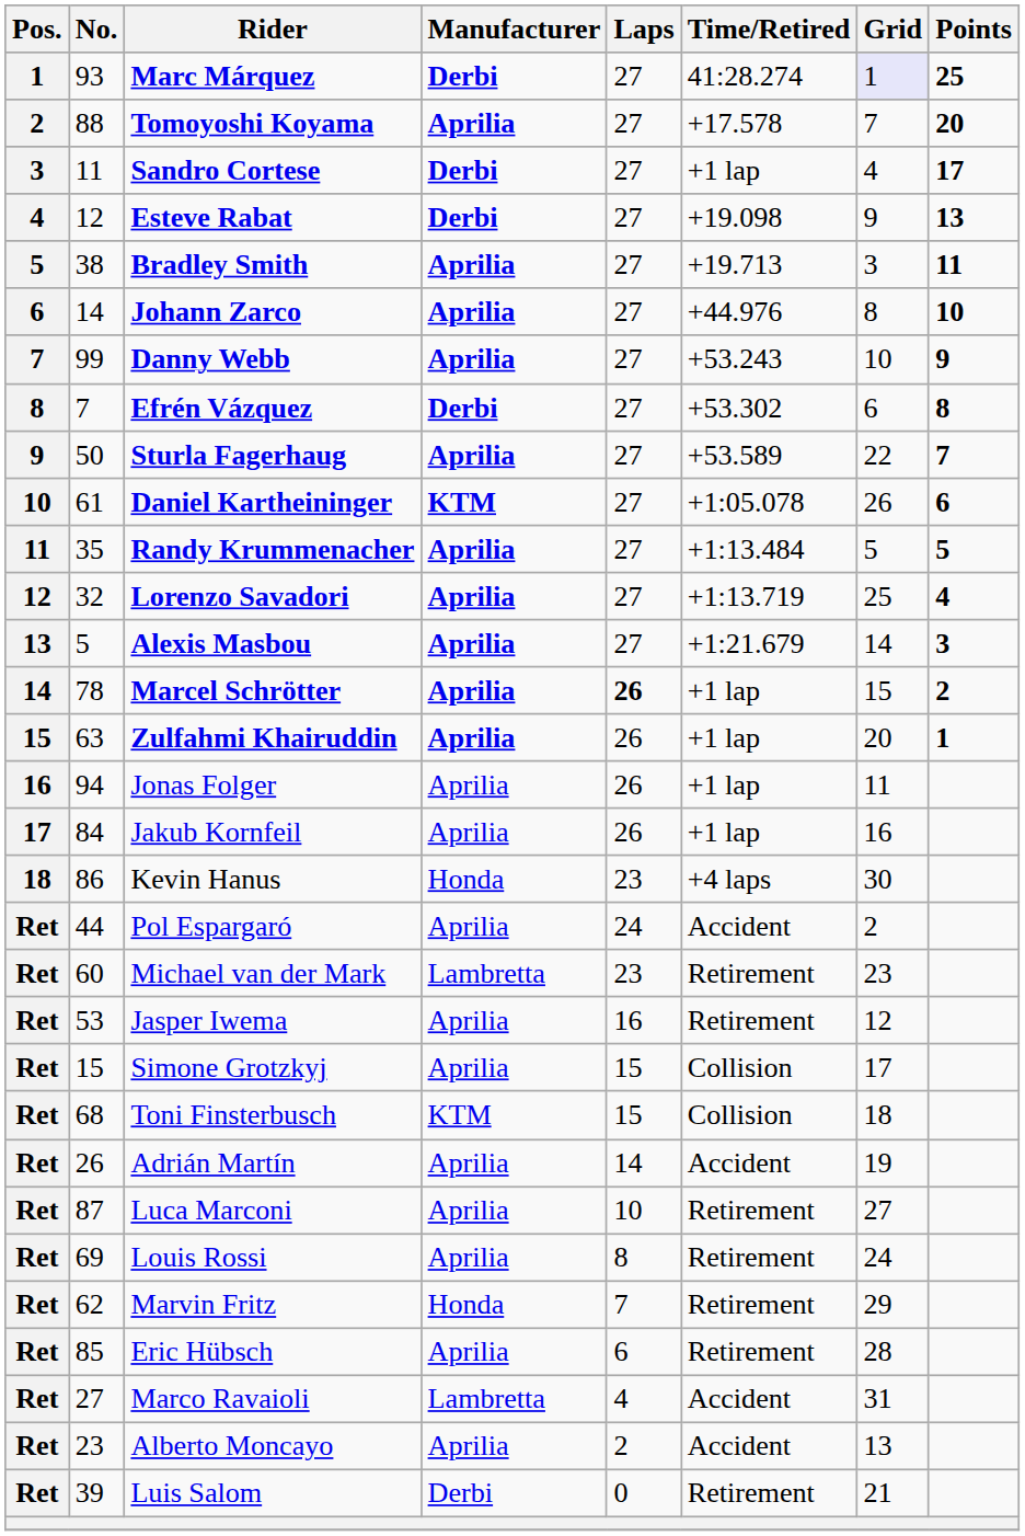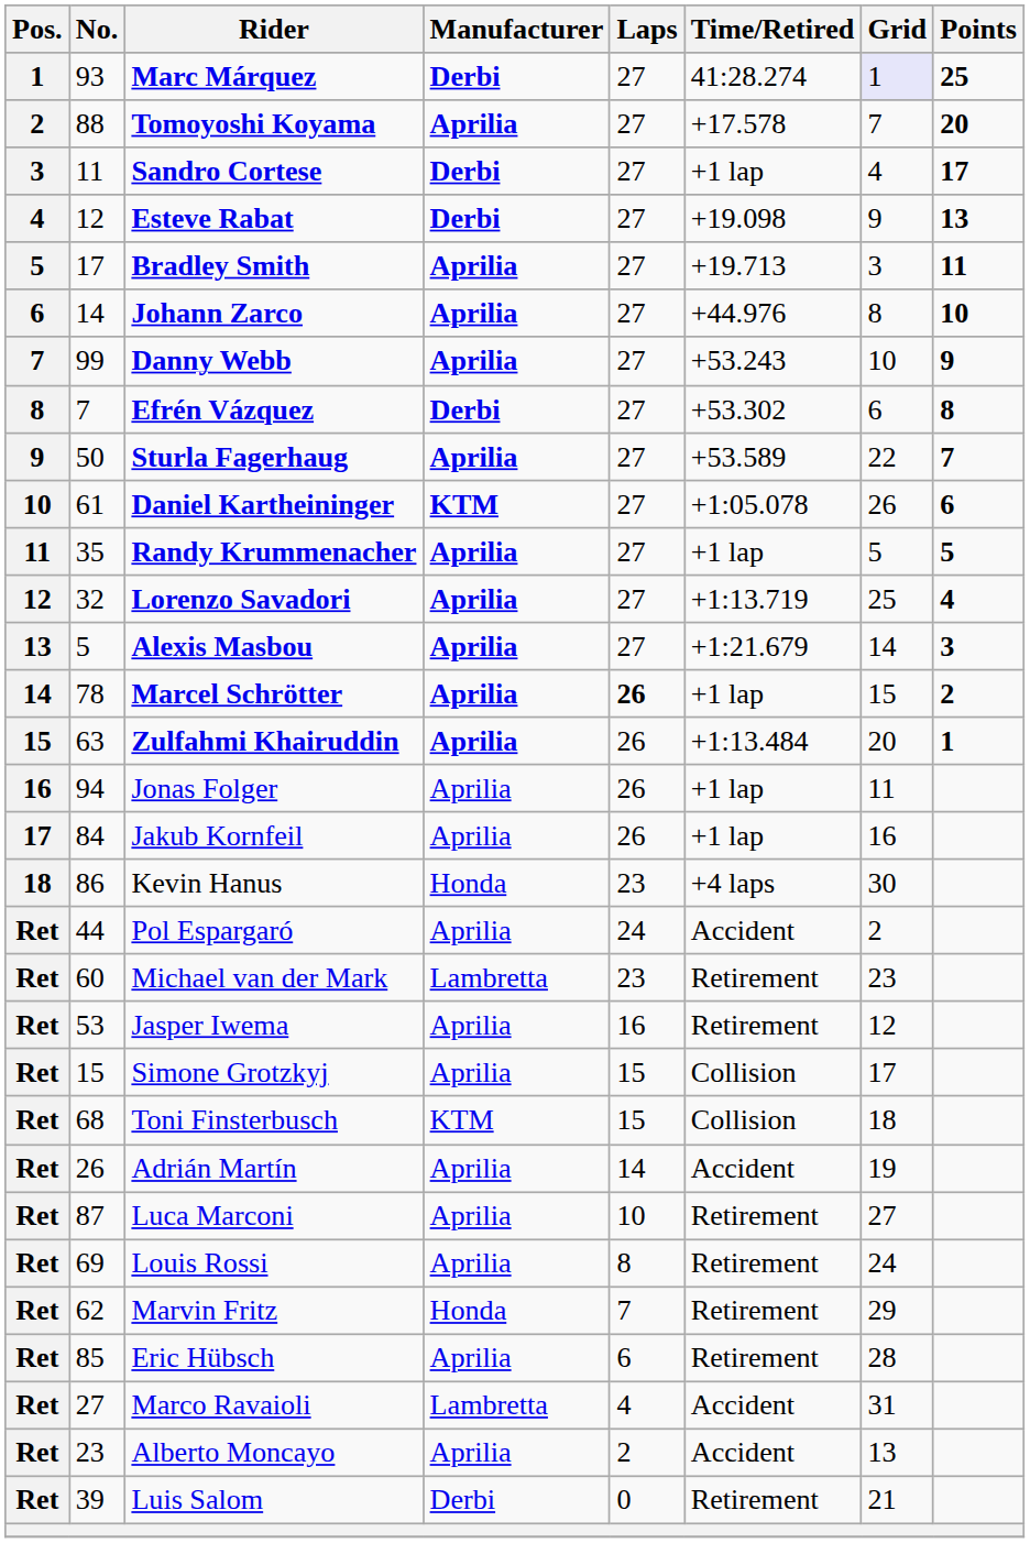 <table class="wikitable" style="font-size: 95%;">
 <tr>
 <th>Pos.</th>
 <th>No.</th>
 <th>Rider</th>
 <th>Manufacturer</th>
 <th>Laps</th>
 <th>Time/Retired</th>
 <th>Grid</th>
 <th>Points</th>
 </tr>
 <tr>
 <th>1</th>
 <td>93</td>
 <td> <strong><a href='#'>Marc Márquez</a></strong></td>
 <td><strong><a href='#'>Derbi</a></strong></td>
 <td>27</td>
 <td>41:28.274</td>
 <td style="background: lavender;">1</td>
 <td><strong>25</strong></td>
 </tr>
 <tr>
 <th>2</th>
 <td>88</td>
 <td> <strong><a href='#'>Tomoyoshi Koyama</a></strong></td>
 <td><strong><a href='#'>Aprilia</a></strong></td>
 <td>27</td>
 <td>+17.578</td>
 <td>7</td>
 <td><strong>20</strong></td>
 </tr>
 <tr>
 <th>3</th>
 <td>11</td>
 <td> <strong><a href='#'>Sandro Cortese</a></strong></td>
 <td><strong><a href='#'>Derbi</a></strong></td>
 <td>27</td>
 <td>+1 lap</td>
 <td>4</td>
 <td><strong>17</strong></td>
 </tr>
 <tr>
 <th>4</th>
 <td>12</td>
 <td> <strong><a href='#'>Esteve Rabat</a></strong></td>
 <td><strong><a href='#'>Derbi</a></strong></td>
 <td>27</td>
 <td>+19.098</td>
 <td>9</td>
 <td><strong>13</strong></td>
 </tr>
 <tr>
 <th>5</th>
-<td>38</td>
+<td>17</td>
 <td> <strong><a href='#'>Bradley Smith</a></strong></td>
 <td><strong><a href='#'>Aprilia</a></strong></td>
 <td>27</td>
 <td>+19.713</td>
 <td>3</td>
 <td><strong>11</strong></td>
 </tr>
 <tr>
 <th>6</th>
 <td>14</td>
 <td> <strong><a href='#'>Johann Zarco</a></strong></td>
 <td><strong><a href='#'>Aprilia</a></strong></td>
 <td>27</td>
 <td>+44.976</td>
 <td>8</td>
 <td><strong>10</strong></td>
 </tr>
 <tr>
 <th>7</th>
 <td>99</td>
 <td> <strong><a href='#'>Danny Webb</a></strong></td>
 <td><strong><a href='#'>Aprilia</a></strong></td>
 <td>27</td>
 <td>+53.243</td>
 <td>10</td>
 <td><strong>9</strong></td>
 </tr>
 <tr>
 <th>8</th>
 <td>7</td>
 <td> <strong><a href='#'>Efrén Vázquez</a></strong></td>
 <td><strong><a href='#'>Derbi</a></strong></td>
 <td>27</td>
 <td>+53.302</td>
 <td>6</td>
 <td><strong>8</strong></td>
 </tr>
 <tr>
 <th>9</th>
 <td>50</td>
 <td> <strong><a href='#'>Sturla Fagerhaug</a></strong></td>
 <td><strong><a href='#'>Aprilia</a></strong></td>
 <td>27</td>
 <td>+53.589</td>
 <td>22</td>
 <td><strong>7</strong></td>
 </tr>
 <tr>
 <th>10</th>
 <td>61</td>
 <td> <strong><a href='#'>Daniel Kartheininger</a></strong></td>
 <td><strong><a href='#'>KTM</a></strong></td>
 <td>27</td>
 <td>+1:05.078</td>
 <td>26</td>
 <td><strong>6</strong></td>
 </tr>
 <tr>
 <th>11</th>
 <td>35</td>
 <td> <strong><a href='#'>Randy Krummenacher</a></strong></td>
 <td><strong><a href='#'>Aprilia</a></strong></td>
 <td>27</td>
-<td>+1:13.484</td>
+<td>+1 lap</td>
 <td>5</td>
 <td><strong>5</strong></td>
 </tr>
 <tr>
 <th>12</th>
 <td>32</td>
 <td> <strong><a href='#'>Lorenzo Savadori</a></strong></td>
 <td><strong><a href='#'>Aprilia</a></strong></td>
 <td>27</td>
 <td>+1:13.719</td>
 <td>25</td>
 <td><strong>4</strong></td>
 </tr>
 <tr>
 <th>13</th>
 <td>5</td>
 <td> <strong><a href='#'>Alexis Masbou</a></strong></td>
 <td><strong><a href='#'>Aprilia</a></strong></td>
 <td>27</td>
 <td>+1:21.679</td>
 <td>14</td>
 <td><strong>3</strong></td>
 </tr>
 <tr>
 <th>14</th>
 <td>78</td>
 <td> <strong><a href='#'>Marcel Schrötter</a></strong></td>
 <td><strong><a href='#'>Aprilia</a></strong></td>
 <td><strong>26</strong></td>
 <td>+1 lap</td>
 <td>15</td>
 <td><strong>2</strong></td>
 </tr>
 <tr>
 <th>15</th>
 <td>63</td>
 <td> <strong><a href='#'>Zulfahmi Khairuddin</a></strong></td>
 <td><strong><a href='#'>Aprilia</a></strong></td>
 <td>26</td>
-<td>+1 lap</td>
+<td>+1:13.484</td>
 <td>20</td>
 <td><strong>1</strong></td>
 </tr>
 <tr>
 <th>16</th>
 <td>94</td>
 <td> <a href='#'>Jonas Folger</a></td>
 <td><a href='#'>Aprilia</a></td>
 <td>26</td>
 <td>+1 lap</td>
 <td>11</td>
 <td></td>
 </tr>
 <tr>
 <th>17</th>
 <td>84</td>
 <td> <a href='#'>Jakub Kornfeil</a></td>
 <td><a href='#'>Aprilia</a></td>
 <td>26</td>
 <td>+1 lap</td>
 <td>16</td>
 <td></td>
 </tr>
 <tr>
 <th>18</th>
 <td>86</td>
 <td> Kevin Hanus</td>
 <td><a href='#'>Honda</a></td>
 <td>23</td>
 <td>+4 laps</td>
 <td>30</td>
 <td></td>
 </tr>
 <tr>
 <th>Ret</th>
 <td>44</td>
 <td> <a href='#'>Pol Espargaró</a></td>
 <td><a href='#'>Aprilia</a></td>
 <td>24</td>
 <td>Accident</td>
 <td>2</td>
 <td></td>
 </tr>
 <tr>
 <th>Ret</th>
 <td>60</td>
 <td> <a href='#'>Michael van der Mark</a></td>
 <td><a href='#'>Lambretta</a></td>
 <td>23</td>
 <td>Retirement</td>
 <td>23</td>
 <td></td>
 </tr>
 <tr>
 <th>Ret</th>
 <td>53</td>
 <td> <a href='#'>Jasper Iwema</a></td>
 <td><a href='#'>Aprilia</a></td>
 <td>16</td>
 <td>Retirement</td>
 <td>12</td>
 <td></td>
 </tr>
 <tr>
 <th>Ret</th>
 <td>15</td>
 <td> <a href='#'>Simone Grotzkyj</a></td>
 <td><a href='#'>Aprilia</a></td>
 <td>15</td>
 <td>Collision</td>
 <td>17</td>
 <td></td>
 </tr>
 <tr>
 <th>Ret</th>
 <td>68</td>
 <td> <a href='#'>Toni Finsterbusch</a></td>
 <td><a href='#'>KTM</a></td>
 <td>15</td>
 <td>Collision</td>
 <td>18</td>
 <td></td>
 </tr>
 <tr>
 <th>Ret</th>
 <td>26</td>
 <td> <a href='#'>Adrián Martín</a></td>
 <td><a href='#'>Aprilia</a></td>
 <td>14</td>
 <td>Accident</td>
 <td>19</td>
 <td></td>
 </tr>
 <tr>
 <th>Ret</th>
 <td>87</td>
 <td> <a href='#'>Luca Marconi</a></td>
 <td><a href='#'>Aprilia</a></td>
 <td>10</td>
 <td>Retirement</td>
 <td>27</td>
 <td></td>
 </tr>
 <tr>
 <th>Ret</th>
 <td>69</td>
 <td> <a href='#'>Louis Rossi</a></td>
 <td><a href='#'>Aprilia</a></td>
 <td>8</td>
 <td>Retirement</td>
 <td>24</td>
 <td></td>
 </tr>
 <tr>
 <th>Ret</th>
 <td>62</td>
 <td> <a href='#'>Marvin Fritz</a></td>
 <td><a href='#'>Honda</a></td>
 <td>7</td>
 <td>Retirement</td>
 <td>29</td>
 <td></td>
 </tr>
 <tr>
 <th>Ret</th>
 <td>85</td>
 <td> <a href='#'>Eric Hübsch</a></td>
 <td><a href='#'>Aprilia</a></td>
 <td>6</td>
 <td>Retirement</td>
 <td>28</td>
 <td></td>
 </tr>
 <tr>
 <th>Ret</th>
 <td>27</td>
 <td> <a href='#'>Marco Ravaioli</a></td>
 <td><a href='#'>Lambretta</a></td>
 <td>4</td>
 <td>Accident</td>
 <td>31</td>
 <td></td>
 </tr>
 <tr>
 <th>Ret</th>
 <td>23</td>
 <td> <a href='#'>Alberto Moncayo</a></td>
 <td><a href='#'>Aprilia</a></td>
 <td>2</td>
 <td>Accident</td>
 <td>13</td>
 <td></td>
 </tr>
 <tr>
 <th>Ret</th>
 <td>39</td>
 <td> <a href='#'>Luis Salom</a></td>
 <td><a href='#'>Derbi</a></td>
 <td>0</td>
 <td>Retirement</td>
 <td>21</td>
 <td></td>
 </tr>
 <tr>
 <th colspan=8></th>
 </tr>
 <tr>
 </tr>
 </table>
